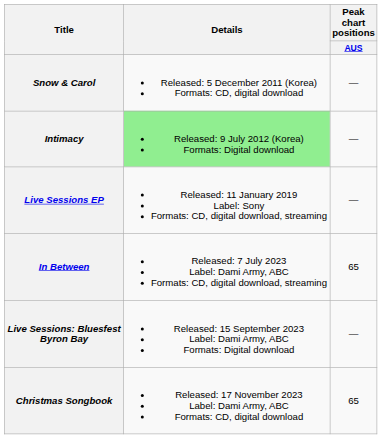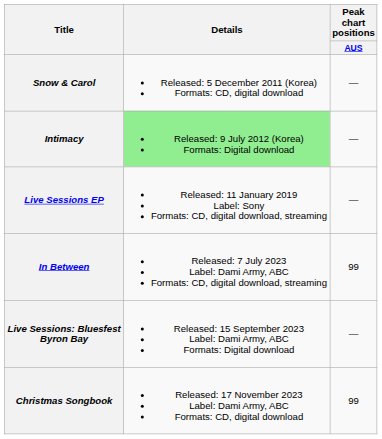 <table class="wikitable plainrowheaders" style="text-align:center;">
 <tr>
 <th scope="col" rowspan="2" style="width:12em;">Title</th>
 <th scope="col" rowspan="2" style="width:21em;">Details</th>
 <th scope="col" colspan="1">Peak chart positions</th>
 </tr>
 <tr>
 <th scope="col" style="width:3em;font-size:90%;"><a href='#'>AUS</a><br></th>
 </tr>
 <tr>
 <th scope="row"><em>Snow & Carol</em></th>
 <td><br><ul><li>Released: 5 December 2011 <span>(Korea)</span></li><li>Formats: CD, digital download</li></ul></td>
 <td>—</td>
 </tr>
 <tr>
 <th scope="row"><em>Intimacy</em></th>
 <td style="background: lightgreen;"><br><ul><li>Released: 9 July 2012 <span>(Korea)</span></li><li>Formats: Digital download</li></ul></td>
 <td>—</td>
 </tr>
 <tr>
 <th scope="row"><em><a href='#'>Live Sessions EP</a></em></th>
 <td><br><ul><li>Released: 11 January 2019</li><li>Label: Sony</li><li>Formats: CD, digital download, streaming</li></ul></td>
 <td>—</td>
 </tr>
 <tr>
 <th scope="row"><em><a href='#'>In Between</a></em></th>
 <td><br><ul><li>Released: 7 July 2023</li><li>Label: Dami Army, ABC</li><li>Formats: CD, digital download, streaming</li></ul></td>
-<td>65</td>
+<td>99</td>
 </tr>
 <tr>
 <th scope="row"><em>Live Sessions: Bluesfest Byron Bay</em></th>
 <td><br><ul><li>Released: 15 September 2023</li><li>Label: Dami Army, ABC</li><li>Formats: Digital download</li></ul></td>
 <td>—</td>
 </tr>
 <tr>
 <th scope="row"><em>Christmas Songbook</em></th>
 <td><br><ul><li>Released: 17 November 2023</li><li>Label: Dami Army, ABC</li><li>Formats: CD, digital download</li></ul></td>
-<td>65</td>
+<td>99</td>
 </tr>
 </table>
